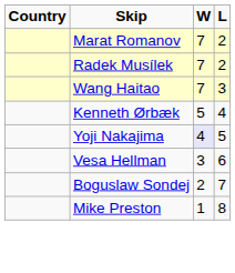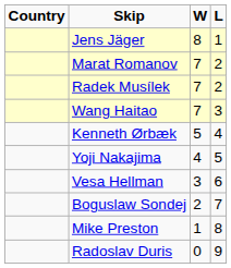 <table class="wikitable">
 <tr align=center>
 <td><strong>Country</strong></td>
 <td><strong>Skip</strong></td>
 <td><strong>W</strong></td>
 <td><strong>L</strong></td>
+</tr>
+<tr bgcolor=#ffffcc>
+<td></td>
+<td><a href='#'>Jens Jäger</a></td>
+<td>8</td>
+<td>1</td>
 </tr>
 <tr bgcolor=#ffffcc>
 <td></td>
 <td><a href='#'>Marat Romanov</a></td>
 <td>7</td>
 <td>2</td>
 </tr>
 <tr bgcolor=#ffffcc>
 <td></td>
 <td><a href='#'>Radek Musílek</a></td>
 <td>7</td>
 <td>2</td>
 </tr>
 <tr bgcolor=#ffffcc>
 <td></td>
 <td><a href='#'>Wang Haitao</a></td>
 <td>7</td>
 <td>3</td>
 </tr>
 <tr>
 <td></td>
 <td><a href='#'>Kenneth Ørbæk</a></td>
 <td>5</td>
 <td>4</td>
 </tr>
 <tr>
 <td></td>
 <td><a href='#'>Yoji Nakajima</a></td>
-<td style="background: lavender;">4</td>
+<td>4</td>
 <td>5</td>
 </tr>
 <tr>
 <td></td>
 <td><a href='#'>Vesa Hellman</a></td>
 <td>3</td>
 <td>6</td>
 </tr>
 <tr>
 <td></td>
 <td><a href='#'>Boguslaw Sondej</a></td>
 <td>2</td>
 <td>7</td>
 </tr>
 <tr>
 <td></td>
 <td><a href='#'>Mike Preston</a></td>
 <td>1</td>
 <td>8</td>
 </tr>
+<tr>
+<td></td>
+<td><a href='#'>Radoslav Duris</a></td>
+<td>0</td>
+<td>9</td>
+</tr>
 </table>
